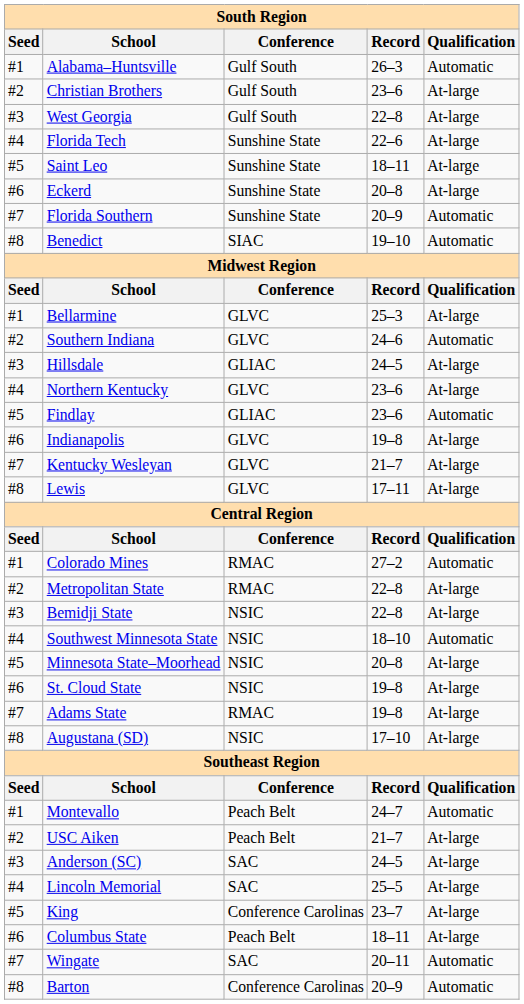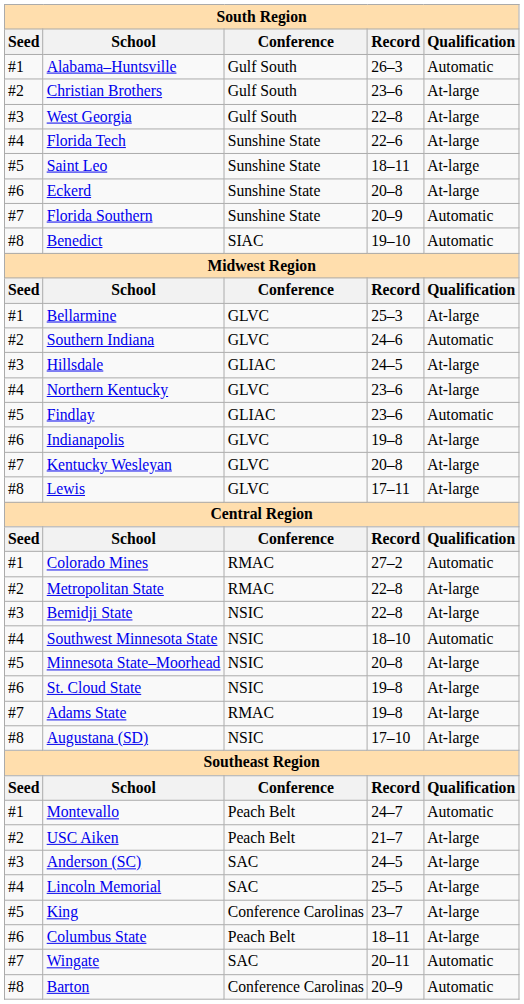 <table class="wikitable">
 <tr>
 <th colspan="5" style="background:#ffdead;">South Region</th>
 </tr>
 <tr>
 <th>Seed</th>
 <th>School</th>
 <th>Conference</th>
 <th>Record</th>
 <th>Qualification</th>
 </tr>
 <tr>
 <td>#1</td>
 <td><a href='#'>Alabama–Huntsville</a></td>
 <td>Gulf South</td>
 <td>26–3</td>
 <td>Automatic</td>
 </tr>
 <tr>
 <td>#2</td>
 <td><a href='#'>Christian Brothers</a></td>
 <td>Gulf South</td>
 <td>23–6</td>
 <td>At-large</td>
 </tr>
 <tr>
 <td>#3</td>
 <td><a href='#'>West Georgia</a></td>
 <td>Gulf South</td>
 <td>22–8</td>
 <td>At-large</td>
 </tr>
 <tr>
 <td>#4</td>
 <td><a href='#'>Florida Tech</a></td>
 <td>Sunshine State</td>
 <td>22–6</td>
 <td>At-large</td>
 </tr>
 <tr>
 <td>#5</td>
 <td><a href='#'>Saint Leo</a></td>
 <td>Sunshine State</td>
 <td>18–11</td>
 <td>At-large</td>
 </tr>
 <tr>
 <td>#6</td>
 <td><a href='#'>Eckerd</a></td>
 <td>Sunshine State</td>
 <td>20–8</td>
 <td>At-large</td>
 </tr>
 <tr>
 <td>#7</td>
 <td><a href='#'>Florida Southern</a></td>
 <td>Sunshine State</td>
 <td>20–9</td>
 <td>Automatic</td>
 </tr>
 <tr>
 <td>#8</td>
 <td><a href='#'>Benedict</a></td>
 <td>SIAC</td>
 <td>19–10</td>
 <td>Automatic</td>
 </tr>
 <tr>
 <th colspan="5" style="background:#ffdead;">Midwest Region</th>
 </tr>
 <tr>
 <th>Seed</th>
 <th>School</th>
 <th>Conference</th>
 <th>Record</th>
 <th>Qualification</th>
 </tr>
 <tr>
 <td>#1</td>
 <td><a href='#'>Bellarmine</a></td>
 <td>GLVC</td>
 <td>25–3</td>
 <td>At-large</td>
 </tr>
 <tr>
 <td>#2</td>
 <td><a href='#'>Southern Indiana</a></td>
 <td>GLVC</td>
 <td>24–6</td>
 <td>Automatic</td>
 </tr>
 <tr>
 <td>#3</td>
 <td><a href='#'>Hillsdale</a></td>
 <td>GLIAC</td>
 <td>24–5</td>
 <td>At-large</td>
 </tr>
 <tr>
 <td>#4</td>
 <td><a href='#'>Northern Kentucky</a></td>
 <td>GLVC</td>
 <td>23–6</td>
 <td>At-large</td>
 </tr>
 <tr>
 <td>#5</td>
 <td><a href='#'>Findlay</a></td>
 <td>GLIAC</td>
 <td>23–6</td>
 <td>Automatic</td>
 </tr>
 <tr>
 <td>#6</td>
 <td><a href='#'>Indianapolis</a></td>
 <td>GLVC</td>
 <td>19–8</td>
 <td>At-large</td>
 </tr>
 <tr>
 <td>#7</td>
 <td><a href='#'>Kentucky Wesleyan</a></td>
 <td>GLVC</td>
-<td>21–7</td>
+<td>20–8</td>
 <td>At-large</td>
 </tr>
 <tr>
 <td>#8</td>
 <td><a href='#'>Lewis</a></td>
 <td>GLVC</td>
 <td>17–11</td>
 <td>At-large</td>
 </tr>
 <tr>
 <th colspan="5" style="background:#ffdead;">Central Region</th>
 </tr>
 <tr>
 <th>Seed</th>
 <th>School</th>
 <th>Conference</th>
 <th>Record</th>
 <th>Qualification</th>
 </tr>
 <tr>
 <td>#1</td>
 <td><a href='#'>Colorado Mines</a></td>
 <td>RMAC</td>
 <td>27–2</td>
 <td>Automatic</td>
 </tr>
 <tr>
 <td>#2</td>
 <td><a href='#'>Metropolitan State</a></td>
 <td>RMAC</td>
 <td>22–8</td>
 <td>At-large</td>
 </tr>
 <tr>
 <td>#3</td>
 <td><a href='#'>Bemidji State</a></td>
 <td>NSIC</td>
 <td>22–8</td>
 <td>At-large</td>
 </tr>
 <tr>
 <td>#4</td>
 <td><a href='#'>Southwest Minnesota State</a></td>
 <td>NSIC</td>
 <td>18–10</td>
 <td>Automatic</td>
 </tr>
 <tr>
 <td>#5</td>
 <td><a href='#'>Minnesota State–Moorhead</a></td>
 <td>NSIC</td>
 <td>20–8</td>
 <td>At-large</td>
 </tr>
 <tr>
 <td>#6</td>
 <td><a href='#'>St. Cloud State</a></td>
 <td>NSIC</td>
 <td>19–8</td>
 <td>At-large</td>
 </tr>
 <tr>
 <td>#7</td>
 <td><a href='#'>Adams State</a></td>
 <td>RMAC</td>
 <td>19–8</td>
 <td>At-large</td>
 </tr>
 <tr>
 <td>#8</td>
 <td><a href='#'>Augustana (SD)</a></td>
 <td>NSIC</td>
 <td>17–10</td>
 <td>At-large</td>
 </tr>
 <tr>
 <th colspan="5" style="background:#ffdead;">Southeast Region</th>
 </tr>
 <tr>
 <th>Seed</th>
 <th>School</th>
 <th>Conference</th>
 <th>Record</th>
 <th>Qualification</th>
 </tr>
 <tr>
 <td>#1</td>
 <td><a href='#'>Montevallo</a></td>
 <td>Peach Belt</td>
 <td>24–7</td>
 <td>Automatic</td>
 </tr>
 <tr>
 <td>#2</td>
 <td><a href='#'>USC Aiken</a></td>
 <td>Peach Belt</td>
 <td>21–7</td>
 <td>At-large</td>
 </tr>
 <tr>
 <td>#3</td>
 <td><a href='#'>Anderson (SC)</a></td>
 <td>SAC</td>
 <td>24–5</td>
 <td>At-large</td>
 </tr>
 <tr>
 <td>#4</td>
 <td><a href='#'>Lincoln Memorial</a></td>
 <td>SAC</td>
 <td>25–5</td>
 <td>At-large</td>
 </tr>
 <tr>
 <td>#5</td>
 <td><a href='#'>King</a></td>
 <td>Conference Carolinas</td>
 <td>23–7</td>
 <td>At-large</td>
 </tr>
 <tr>
 <td>#6</td>
 <td><a href='#'>Columbus State</a></td>
 <td>Peach Belt</td>
 <td>18–11</td>
 <td>At-large</td>
 </tr>
 <tr>
 <td>#7</td>
 <td><a href='#'>Wingate</a></td>
 <td>SAC</td>
 <td>20–11</td>
 <td>Automatic</td>
 </tr>
 <tr>
 <td>#8</td>
 <td><a href='#'>Barton</a></td>
 <td>Conference Carolinas</td>
 <td>20–9</td>
 <td>Automatic</td>
 </tr>
 </table>
